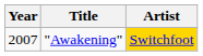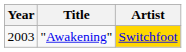 <table class="wikitable sortable">
 <tr>
 <th>Year</th>
 <th>Title</th>
 <th>Artist</th>
 </tr>
 <tr>
-<td>2007</td>
+<td>2003</td>
 <td>"<a href='#'>Awakening</a>"</td>
 <td style="background: gold;"><a href='#'>Switchfoot</a></td>
 </tr>
 </table>
